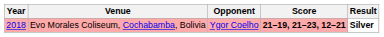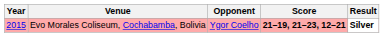 <table class="sortable wikitable" style="font-size: 90%;">
 <tr>
 <th>Year</th>
 <th>Venue</th>
 <th>Opponent</th>
 <th>Score</th>
 <th>Result</th>
 </tr>
 <tr style="background:#FFAAAA">
-<td align="center"><a href='#'>2018</a></td>
+<td align="center"><a href='#'>2015</a></td>
 <td align="left">Evo Morales Coliseum, <a href='#'>Cochabamba</a>, Bolivia</td>
 <td align="left"> <a href='#'>Ygor Coelho</a></td>
 <td align="left"><strong>21–19, 21–23, 12–21</strong></td>
 <td style="text-align:left; background:white"> <strong>Silver</strong></td>
 </tr>
 </table>
